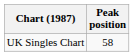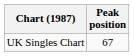 <table class="wikitable">
 <tr>
 <th>Chart (1987)</th>
 <th>Peak<br>position</th>
 </tr>
 <tr>
 <td>UK Singles Chart</td>
-<td style="text-align:center;">58</td>
+<td style="text-align:center;">67</td>
 </tr>
 </table>
